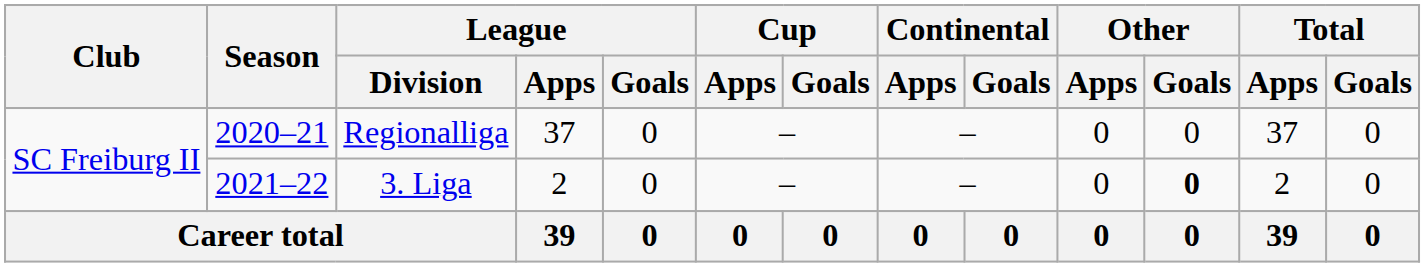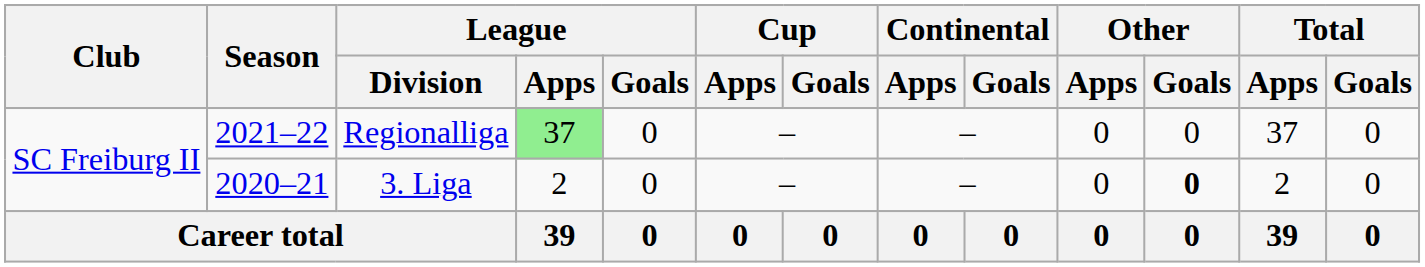 <table class="wikitable" style="text-align:center">
 <tr>
 <th rowspan="2">Club</th>
 <th rowspan="2">Season</th>
 <th colspan="3">League</th>
 <th colspan="2">Cup</th>
 <th colspan="2">Continental</th>
 <th colspan="2">Other</th>
 <th colspan="2">Total</th>
 </tr>
 <tr>
 <th>Division</th>
 <th>Apps</th>
 <th>Goals</th>
 <th>Apps</th>
 <th>Goals</th>
 <th>Apps</th>
 <th>Goals</th>
 <th>Apps</th>
 <th>Goals</th>
 <th>Apps</th>
 <th>Goals</th>
 </tr>
 <tr>
 <td rowspan="2"><a href='#'>SC Freiburg II</a></td>
-<td><a href='#'>2020–21</a></td>
+<td><a href='#'>2021–22</a></td>
 <td><a href='#'>Regionalliga</a></td>
-<td>37</td>
+<td style="background: lightgreen;">37</td>
 <td>0</td>
 <td colspan="2">–</td>
 <td colspan="2">–</td>
 <td>0</td>
 <td>0</td>
 <td>37</td>
 <td>0</td>
 </tr>
 <tr>
-<td><a href='#'>2021–22</a></td>
+<td><a href='#'>2020–21</a></td>
 <td><a href='#'>3. Liga</a></td>
 <td>2</td>
 <td>0</td>
 <td colspan="2">–</td>
 <td colspan="2">–</td>
 <td>0</td>
 <td><strong>0</strong></td>
 <td>2</td>
 <td>0</td>
 </tr>
 <tr>
 <th colspan="3">Career total</th>
 <th>39</th>
 <th>0</th>
 <th>0</th>
 <th>0</th>
 <th>0</th>
 <th>0</th>
 <th>0</th>
 <th>0</th>
 <th>39</th>
 <th>0</th>
 </tr>
 </table>
